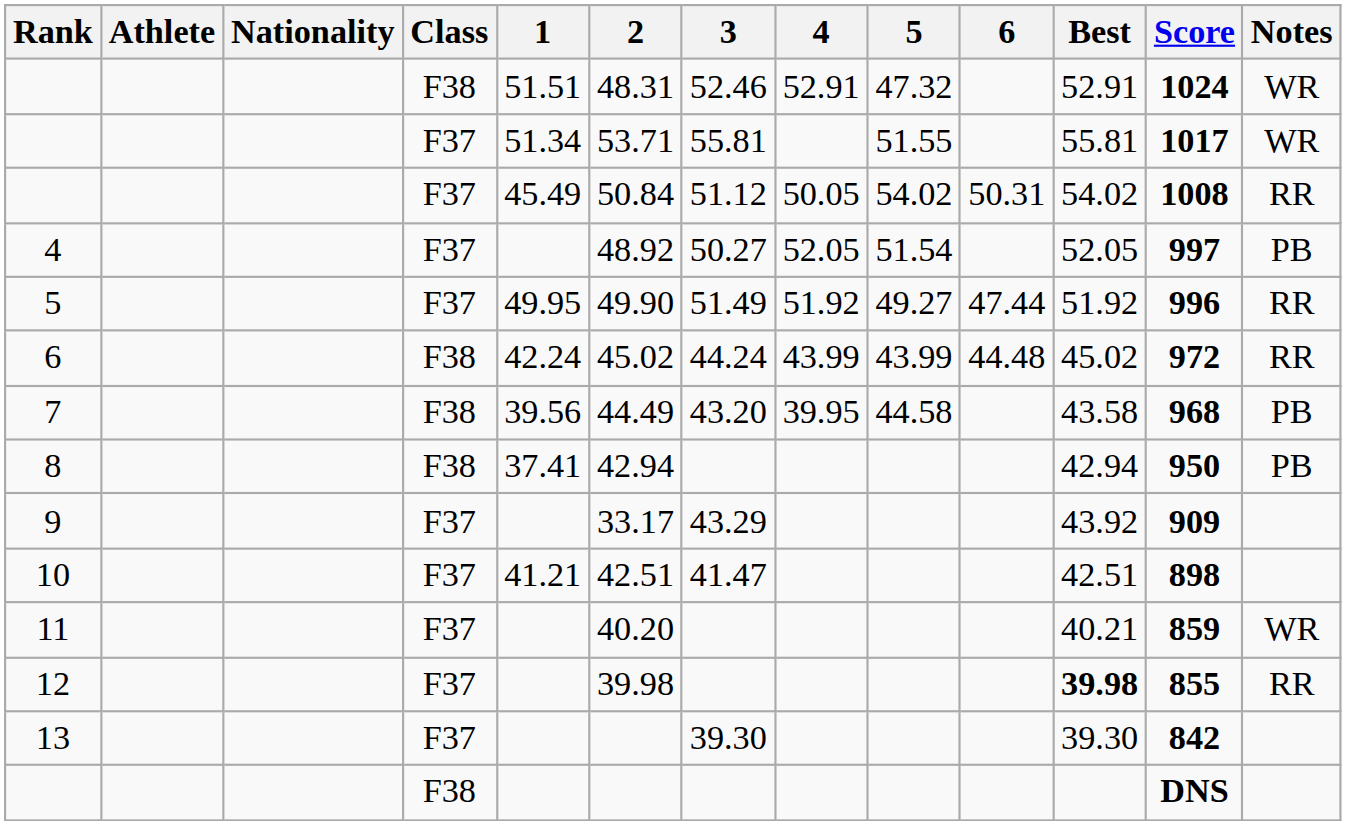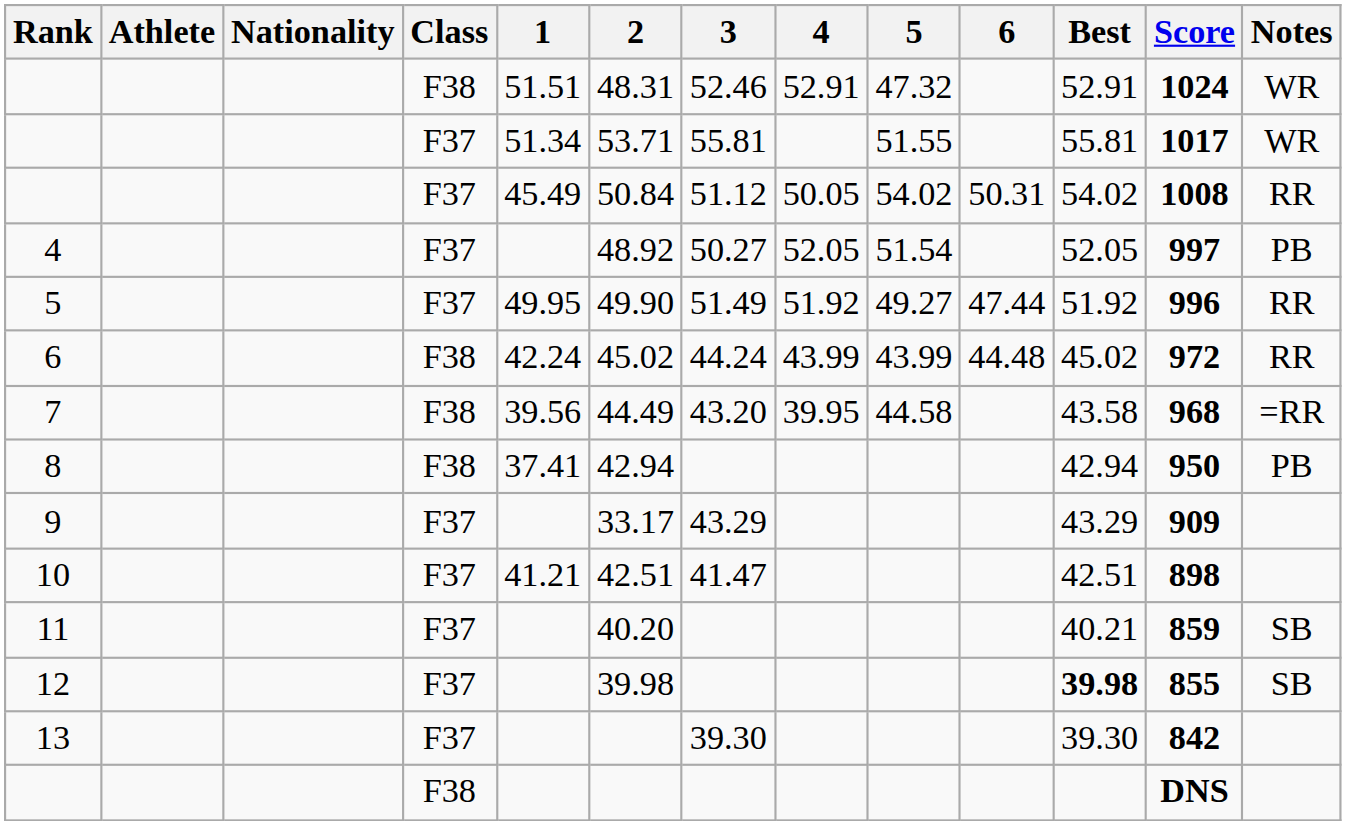 <table class="wikitable sortable" style="text-align:center">
 <tr>
 <th>Rank</th>
 <th>Athlete</th>
 <th>Nationality</th>
 <th>Class</th>
 <th>1</th>
 <th>2</th>
 <th>3</th>
 <th>4</th>
 <th>5</th>
 <th>6</th>
 <th>Best</th>
 <th><a href='#'>Score</a></th>
 <th>Notes</th>
 </tr>
 <tr>
 <td></td>
 <td align=left></td>
 <td align="left"></td>
 <td>F38</td>
 <td>51.51</td>
 <td>48.31</td>
 <td>52.46</td>
 <td>52.91</td>
 <td>47.32</td>
 <td></td>
 <td>52.91</td>
 <td><strong>1024</strong></td>
 <td>WR</td>
 </tr>
 <tr>
 <td></td>
 <td align=left></td>
 <td align="left"></td>
 <td>F37</td>
 <td>51.34</td>
 <td>53.71</td>
 <td>55.81</td>
 <td></td>
 <td>51.55</td>
 <td></td>
 <td>55.81</td>
 <td><strong>1017</strong></td>
 <td>WR</td>
 </tr>
 <tr>
 <td></td>
 <td align=left></td>
 <td align="left"></td>
 <td>F37</td>
 <td>45.49</td>
 <td>50.84</td>
 <td>51.12</td>
 <td>50.05</td>
 <td>54.02</td>
 <td>50.31</td>
 <td>54.02</td>
 <td><strong>1008</strong></td>
 <td>RR</td>
 </tr>
 <tr>
 <td>4</td>
 <td align=left></td>
 <td align="left"></td>
 <td>F37</td>
 <td></td>
 <td>48.92</td>
 <td>50.27</td>
 <td>52.05</td>
 <td>51.54</td>
 <td></td>
 <td>52.05</td>
 <td><strong>997</strong></td>
 <td>PB</td>
 </tr>
 <tr>
 <td>5</td>
 <td align=left></td>
 <td align="left"></td>
 <td>F37</td>
 <td>49.95</td>
 <td>49.90</td>
 <td>51.49</td>
 <td>51.92</td>
 <td>49.27</td>
 <td>47.44</td>
 <td>51.92</td>
 <td><strong>996</strong></td>
 <td>RR</td>
 </tr>
 <tr>
 <td>6</td>
 <td align=left></td>
 <td align="left"></td>
 <td>F38</td>
 <td>42.24</td>
 <td>45.02</td>
 <td>44.24</td>
 <td>43.99</td>
 <td>43.99</td>
 <td>44.48</td>
 <td>45.02</td>
 <td><strong>972</strong></td>
 <td>RR</td>
 </tr>
 <tr>
 <td>7</td>
 <td align=left></td>
 <td align="left"></td>
 <td>F38</td>
 <td>39.56</td>
 <td>44.49</td>
 <td>43.20</td>
 <td>39.95</td>
 <td>44.58</td>
 <td></td>
 <td>43.58</td>
 <td><strong>968</strong></td>
-<td>PB</td>
+<td>=RR</td>
 </tr>
 <tr>
 <td>8</td>
 <td align=left></td>
 <td align="left"></td>
 <td>F38</td>
 <td>37.41</td>
 <td>42.94</td>
 <td></td>
 <td></td>
 <td></td>
 <td></td>
 <td>42.94</td>
 <td><strong>950</strong></td>
 <td>PB</td>
 </tr>
 <tr>
 <td>9</td>
 <td align=left></td>
 <td align="left"></td>
 <td>F37</td>
 <td></td>
 <td>33.17</td>
 <td>43.29</td>
 <td></td>
 <td></td>
 <td></td>
-<td>43.92</td>
+<td>43.29</td>
 <td><strong>909</strong></td>
 <td></td>
 </tr>
 <tr>
 <td>10</td>
 <td align=left></td>
 <td align="left"></td>
 <td>F37</td>
 <td>41.21</td>
 <td>42.51</td>
 <td>41.47</td>
 <td></td>
 <td></td>
 <td></td>
 <td>42.51</td>
 <td><strong>898</strong></td>
 <td></td>
 </tr>
 <tr>
 <td>11</td>
 <td align=left></td>
 <td align="left"></td>
 <td>F37</td>
 <td></td>
 <td>40.20</td>
 <td></td>
 <td></td>
 <td></td>
 <td></td>
 <td>40.21</td>
 <td><strong>859</strong></td>
-<td>WR</td>
+<td>SB</td>
 </tr>
 <tr>
 <td>12</td>
 <td align=left></td>
 <td align="left"></td>
 <td>F37</td>
 <td></td>
 <td>39.98</td>
 <td></td>
 <td></td>
 <td></td>
 <td></td>
 <td><strong>39.98</strong></td>
 <td><strong>855</strong></td>
-<td>RR</td>
+<td>SB</td>
 </tr>
 <tr>
 <td>13</td>
 <td align=left></td>
 <td align="left"></td>
 <td>F37</td>
 <td></td>
 <td></td>
 <td>39.30</td>
 <td></td>
 <td></td>
 <td></td>
 <td>39.30</td>
 <td><strong>842</strong></td>
 <td></td>
 </tr>
 <tr>
 <td></td>
 <td align=left></td>
 <td align="left"></td>
 <td>F38</td>
 <td></td>
 <td></td>
 <td></td>
 <td></td>
 <td></td>
 <td></td>
 <td></td>
 <td><strong>DNS</strong></td>
 <td></td>
 </tr>
 </table>
